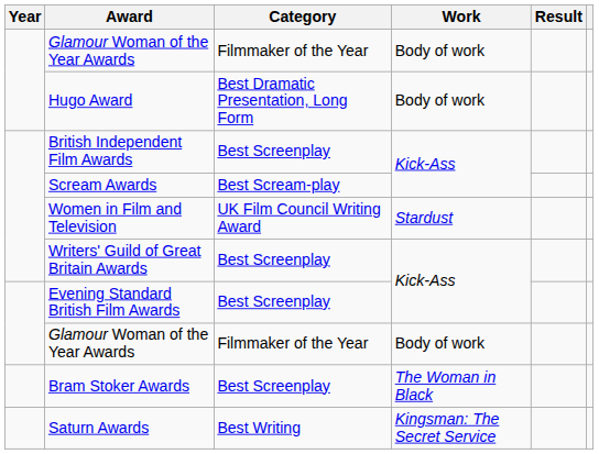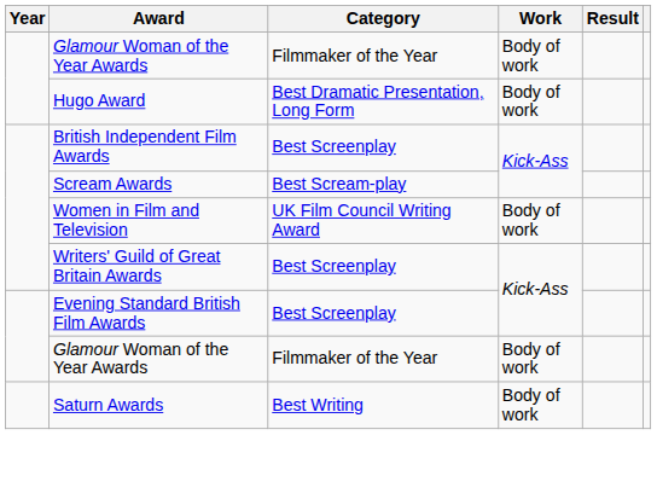 <table class="wikitable">
 <tr>
 <th scope="col">Year</th>
 <th scope="col">Award</th>
 <th scope="col">Category</th>
 <th scope="col">Work</th>
 <th scope="col">Result</th>
 <th scope="col"></th>
 </tr>
 <tr>
 <td rowspan=2></td>
 <td><a href='#'><em>Glamour</em> Woman of the Year Awards</a></td>
 <td>Filmmaker of the Year</td>
 <td>Body of work</td>
 <td></td>
 <td></td>
 </tr>
 <tr>
 <td><a href='#'>Hugo Award</a></td>
 <td><a href='#'>Best Dramatic Presentation, Long Form</a></td>
 <td>Body of work</td>
 <td></td>
 <td></td>
 </tr>
 <tr>
 <td rowspan=4></td>
 <td><a href='#'>British Independent Film Awards</a></td>
 <td><a href='#'>Best Screenplay</a></td>
 <td rowspan=2><em><a href='#'>Kick-Ass</a></em></td>
 <td></td>
 <td></td>
 </tr>
 <tr>
 <td><a href='#'>Scream Awards</a></td>
 <td><a href='#'>Best Scream-play</a></td>
 <td></td>
 <td></td>
 </tr>
 <tr>
 <td><a href='#'>Women in Film and Television</a></td>
 <td><a href='#'>UK Film Council Writing Award</a></td>
-<td><em><a href='#'>Stardust</a></em></td>
+<td>Body of work</td>
 <td></td>
 <td></td>
 </tr>
 <tr>
 <td><a href='#'>Writers' Guild of Great Britain Awards</a></td>
 <td><a href='#'>Best Screenplay</a></td>
 <td rowspan=2><em>Kick-Ass</em></td>
 <td></td>
 <td></td>
 </tr>
 <tr>
 <td rowspan=2></td>
 <td><a href='#'>Evening Standard British Film Awards</a></td>
 <td><a href='#'>Best Screenplay</a></td>
 <td></td>
 <td></td>
 </tr>
 <tr>
 <td><em>Glamour</em> Woman of the Year Awards</td>
 <td>Filmmaker of the Year</td>
 <td>Body of work</td>
 <td></td>
 <td></td>
 </tr>
 <tr>
 <td></td>
-<td><a href='#'>Bram Stoker Awards</a></td>
-<td><a href='#'>Best Screenplay</a></td>
-<td><em><a href='#'>The Woman in Black</a></em></td>
-<td></td>
-<td></td>
-</tr>
-<tr>
-<td></td>
 <td><a href='#'>Saturn Awards</a></td>
 <td><a href='#'>Best Writing</a></td>
-<td><em><a href='#'>Kingsman: The Secret Service</a></em></td>
+<td>Body of work</td>
 <td></td>
 <td></td>
 </tr>
 </table>
